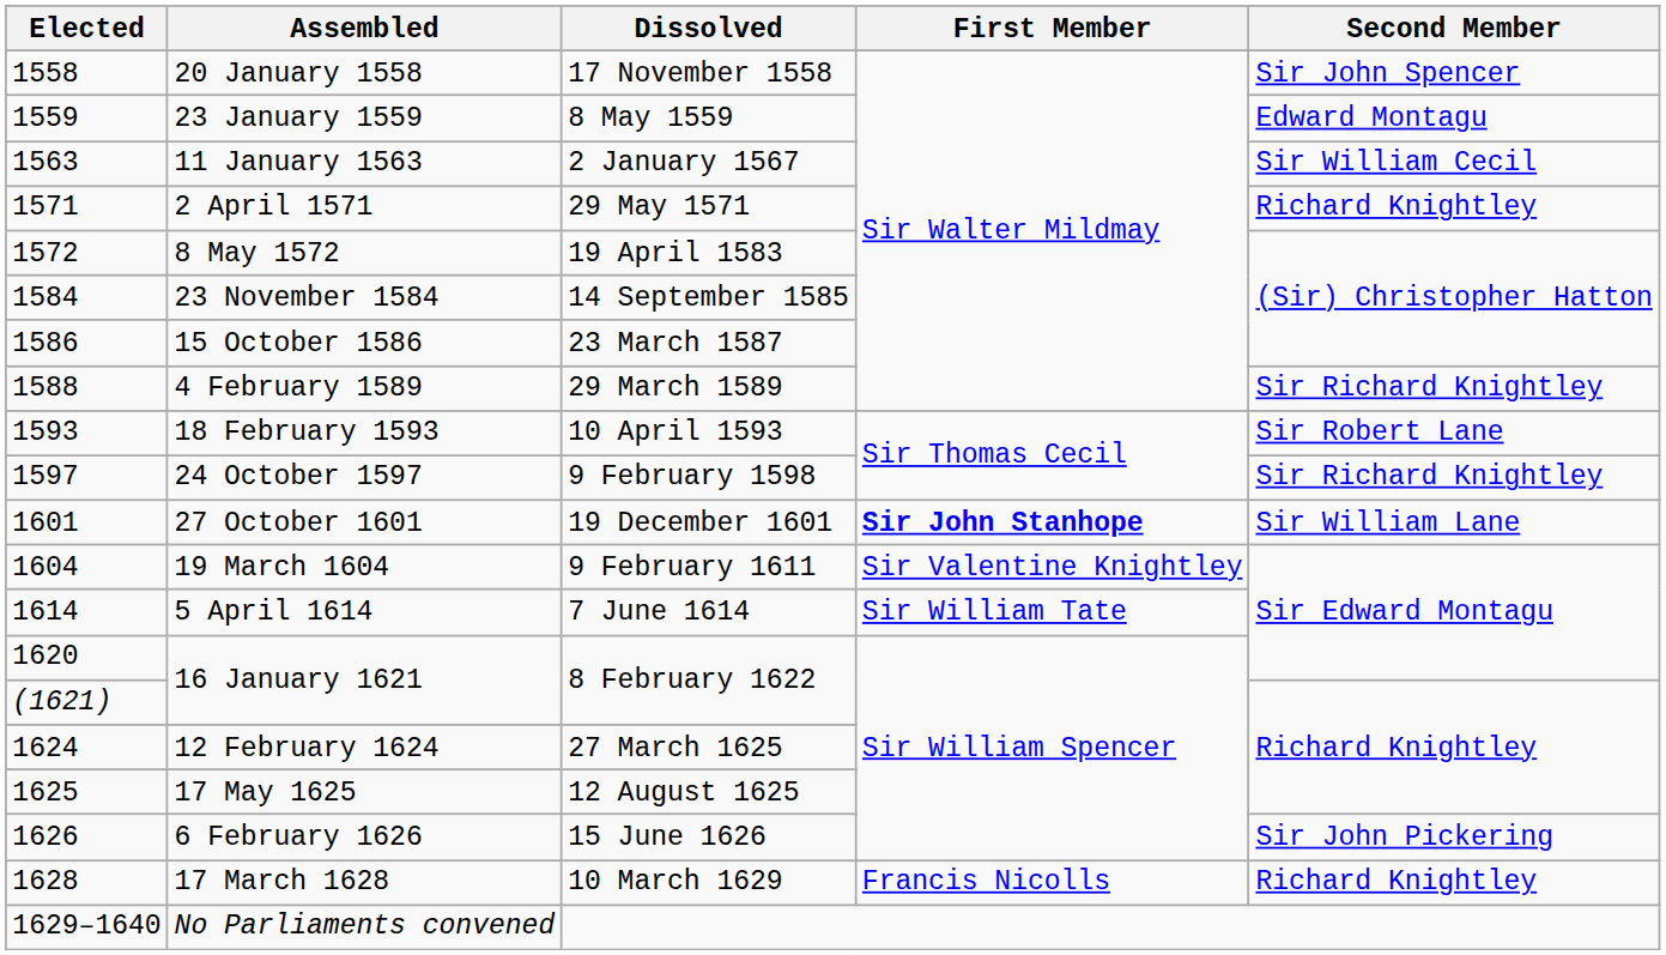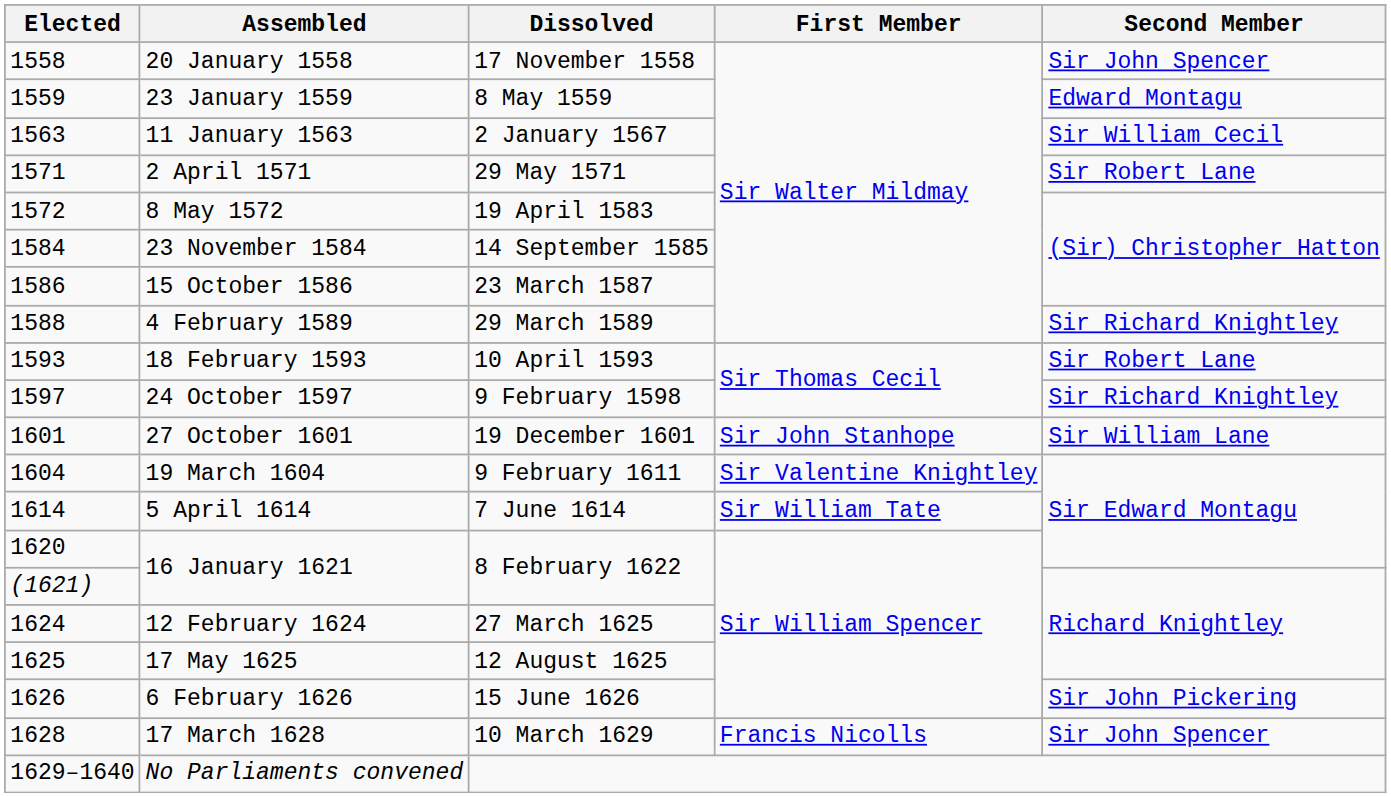 <table class="wikitable">
 <tr>
 <th>Elected</th>
 <th>Assembled</th>
 <th>Dissolved</th>
 <th>First Member</th>
 <th>Second Member</th>
 </tr>
 <tr>
 <td>1558</td>
 <td>20 January 1558</td>
 <td>17 November 1558</td>
 <td rowspan="8"><a href='#'>Sir Walter Mildmay</a></td>
 <td><a href='#'>Sir John Spencer</a></td>
 </tr>
 <tr>
 <td>1559</td>
 <td>23 January 1559</td>
 <td>8 May 1559</td>
 <td><a href='#'>Edward Montagu</a></td>
 </tr>
 <tr>
 <td>1563</td>
 <td>11 January 1563</td>
 <td>2 January 1567</td>
 <td><a href='#'>Sir William Cecil</a></td>
 </tr>
 <tr>
 <td>1571</td>
 <td>2 April 1571</td>
 <td>29 May 1571</td>
-<td><a href='#'>Richard Knightley</a></td>
+<td><a href='#'>Sir Robert Lane</a></td>
 </tr>
 <tr>
 <td>1572</td>
 <td>8 May 1572</td>
 <td>19 April 1583</td>
 <td rowspan="3"><a href='#'>(Sir) Christopher Hatton</a></td>
 </tr>
 <tr>
 <td>1584</td>
 <td>23 November 1584</td>
 <td>14 September 1585</td>
 </tr>
 <tr>
 <td>1586</td>
 <td>15 October 1586</td>
 <td>23 March 1587</td>
 </tr>
 <tr>
 <td>1588</td>
 <td>4 February 1589</td>
 <td>29 March 1589</td>
 <td><a href='#'>Sir Richard Knightley</a></td>
 </tr>
 <tr>
 <td>1593</td>
 <td>18 February 1593</td>
 <td>10 April 1593</td>
 <td rowspan="2"><a href='#'>Sir Thomas Cecil</a></td>
 <td><a href='#'>Sir Robert Lane</a></td>
 </tr>
 <tr>
 <td>1597</td>
 <td>24 October 1597</td>
 <td>9 February 1598</td>
 <td><a href='#'>Sir Richard Knightley</a></td>
 </tr>
 <tr>
 <td>1601</td>
 <td>27 October 1601</td>
 <td>19 December 1601</td>
-<td><strong><a href='#'>Sir John Stanhope</a></strong></td>
+<td><a href='#'>Sir John Stanhope</a></td>
 <td><a href='#'>Sir William Lane</a></td>
 </tr>
 <tr>
 <td>1604</td>
 <td>19 March 1604</td>
 <td>9 February 1611</td>
 <td><a href='#'>Sir Valentine Knightley</a></td>
 <td rowspan="3"><a href='#'>Sir Edward Montagu</a></td>
 </tr>
 <tr>
 <td>1614</td>
 <td>5 April 1614</td>
 <td>7 June 1614</td>
 <td><a href='#'>Sir William Tate</a></td>
 </tr>
 <tr>
 <td>1620</td>
 <td rowspan="2">16 January 1621</td>
 <td rowspan="2">8 February 1622</td>
 <td rowspan="5"><a href='#'>Sir William Spencer</a></td>
 </tr>
 <tr>
 <td><em>(1621)</em></td>
 <td rowspan="3"><a href='#'>Richard Knightley</a></td>
 </tr>
 <tr>
 <td>1624</td>
 <td>12 February 1624</td>
 <td>27 March 1625</td>
 </tr>
 <tr>
 <td>1625</td>
 <td>17 May 1625</td>
 <td>12 August 1625</td>
 </tr>
 <tr>
 <td>1626</td>
 <td>6 February 1626</td>
 <td>15 June 1626</td>
 <td><a href='#'>Sir John Pickering</a></td>
 </tr>
 <tr>
 <td>1628</td>
 <td>17 March 1628</td>
 <td>10 March 1629</td>
 <td><a href='#'>Francis Nicolls</a></td>
-<td><a href='#'>Richard Knightley</a></td>
+<td><a href='#'>Sir John Spencer</a></td>
 </tr>
 <tr>
 <td>1629–1640</td>
 <td><em>No Parliaments convened</em></td>
 </tr>
 </table>
